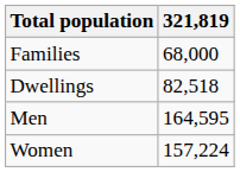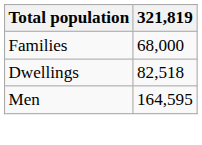 <table class="wikitable">
 <tr>
 <th>Total population</th>
 <th>321,819</th>
 </tr>
 <tr>
 <td>Families</td>
 <td>68,000</td>
 </tr>
 <tr>
 <td>Dwellings</td>
 <td>82,518</td>
 </tr>
 <tr>
 <td>Men</td>
 <td>164,595</td>
 </tr>
-<tr>
-<td>Women</td>
-<td>157,224</td>
-</tr>
 </table>
